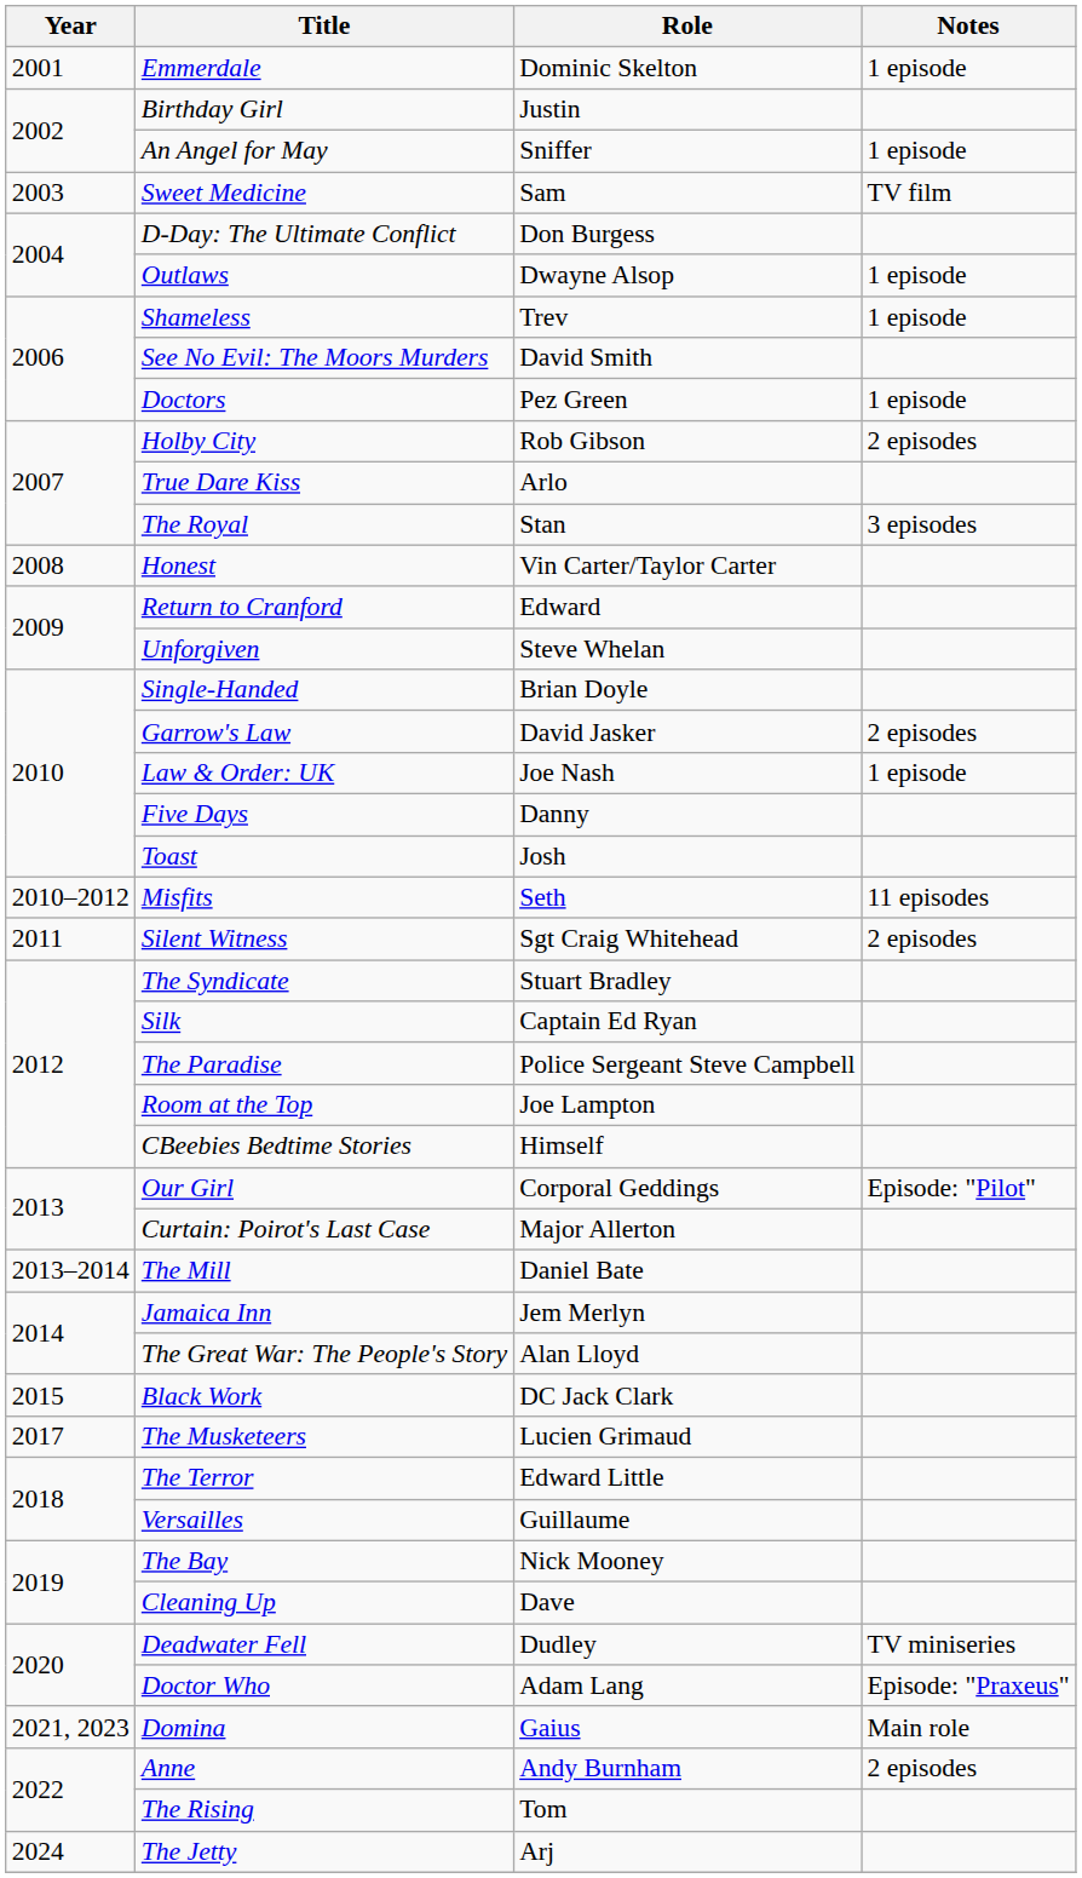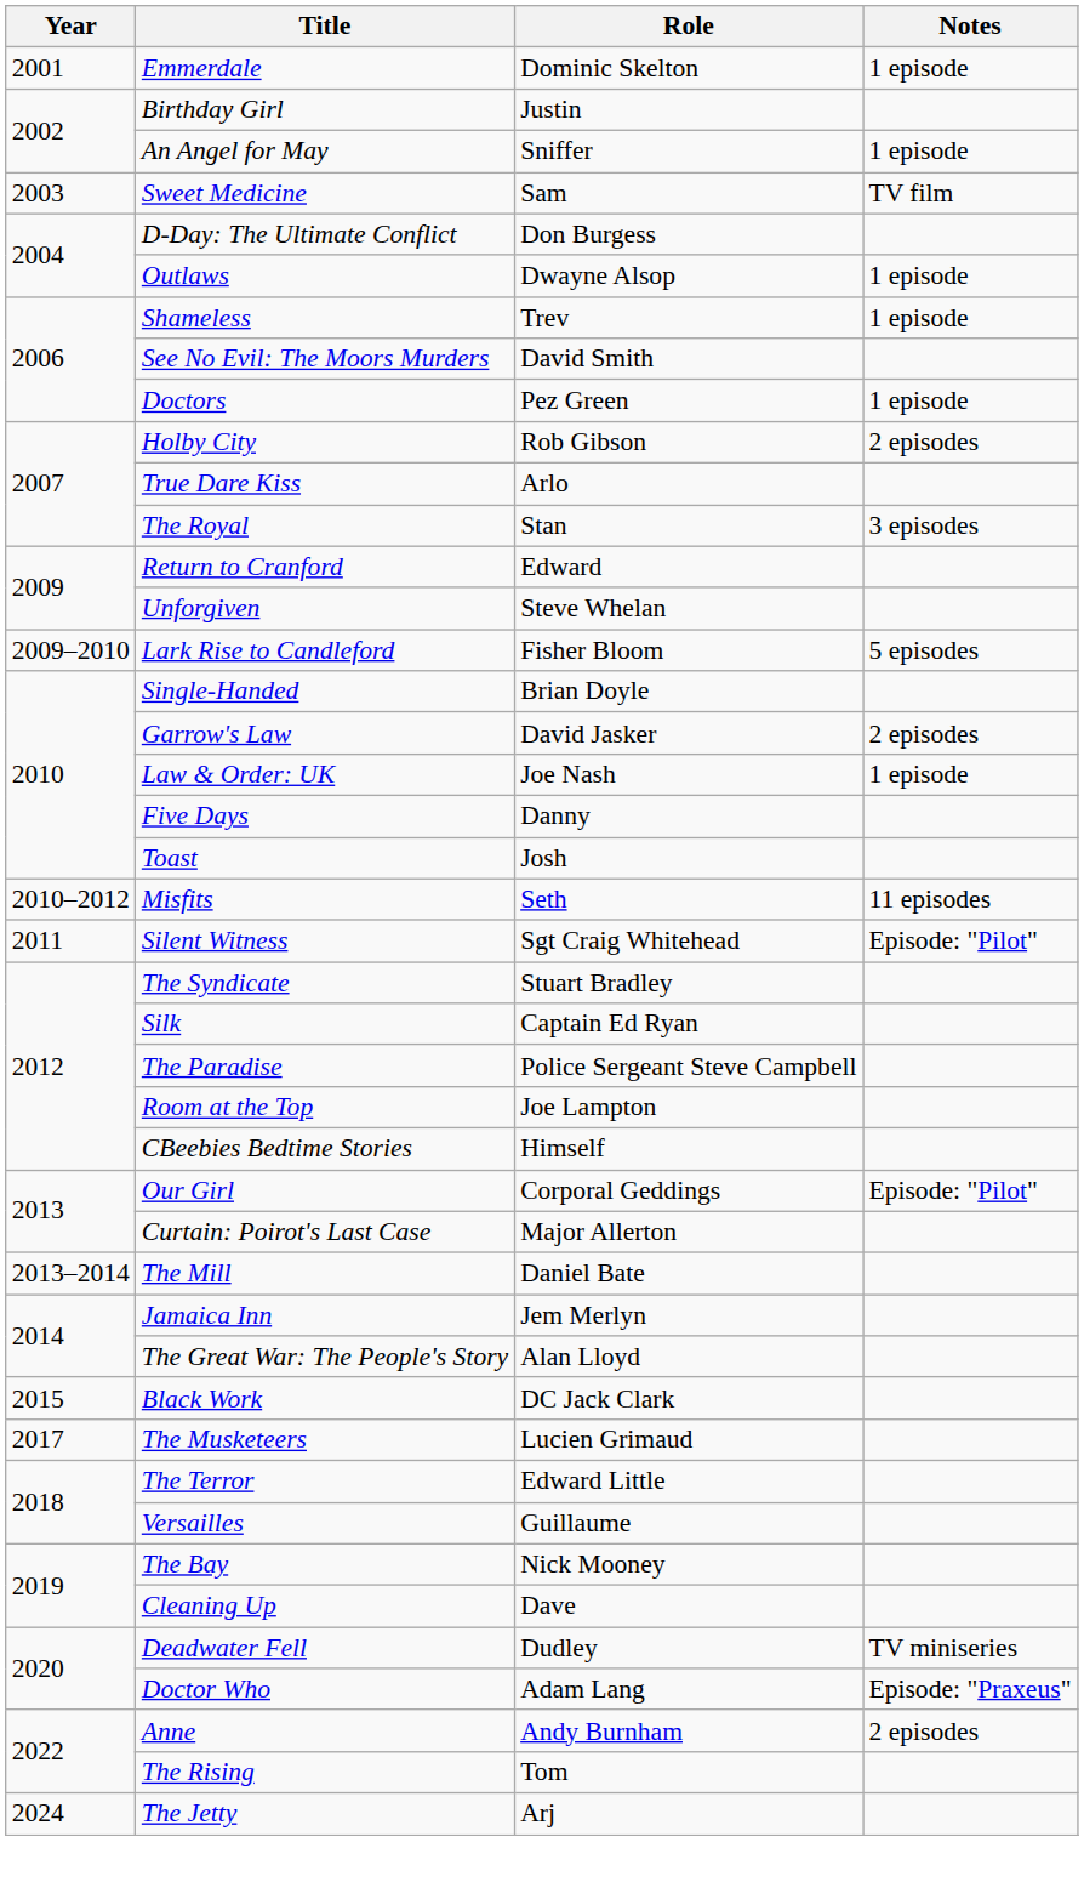 <table class="wikitable sortable">
 <tr>
 <th>Year</th>
 <th>Title</th>
 <th>Role</th>
 <th class="unsortable">Notes</th>
 </tr>
 <tr>
 <td>2001</td>
 <td><em><a href='#'>Emmerdale</a></em></td>
 <td>Dominic Skelton</td>
 <td>1 episode</td>
 </tr>
 <tr>
 <td rowspan="2">2002</td>
 <td><em>Birthday Girl</em></td>
 <td>Justin</td>
 <td></td>
 </tr>
 <tr>
 <td><em>An Angel for May</em></td>
 <td>Sniffer</td>
 <td>1 episode</td>
 </tr>
 <tr>
 <td>2003</td>
 <td><em><a href='#'>Sweet Medicine</a></em></td>
 <td>Sam</td>
 <td>TV film</td>
 </tr>
 <tr>
 <td rowspan="2">2004</td>
 <td><em>D-Day: The Ultimate Conflict</em></td>
 <td>Don Burgess </td>
 <td></td>
 </tr>
 <tr>
 <td><em><a href='#'>Outlaws</a></em></td>
 <td>Dwayne Alsop</td>
 <td>1 episode</td>
 </tr>
 <tr>
 <td rowspan="3">2006</td>
 <td><em><a href='#'>Shameless</a></em></td>
 <td>Trev</td>
 <td>1 episode</td>
 </tr>
 <tr>
 <td><em><a href='#'>See No Evil: The Moors Murders</a></em></td>
 <td>David Smith</td>
 <td></td>
 </tr>
 <tr>
 <td><em><a href='#'>Doctors</a></em></td>
 <td>Pez Green</td>
 <td>1 episode</td>
 </tr>
 <tr>
 <td rowspan="3">2007</td>
 <td><em><a href='#'>Holby City</a></em></td>
 <td>Rob Gibson</td>
 <td>2 episodes</td>
 </tr>
 <tr>
 <td><em><a href='#'>True Dare Kiss</a></em></td>
 <td>Arlo</td>
 <td></td>
 </tr>
 <tr>
 <td><em><a href='#'>The Royal</a></em></td>
 <td>Stan</td>
 <td>3 episodes</td>
 </tr>
 <tr>
-<td>2008</td>
-<td><em><a href='#'>Honest</a></em></td>
-<td>Vin Carter/Taylor Carter</td>
-<td></td>
-</tr>
-<tr>
 <td rowspan="2">2009</td>
 <td><em><a href='#'>Return to Cranford</a></em></td>
 <td>Edward</td>
 <td></td>
 </tr>
 <tr>
 <td><em><a href='#'>Unforgiven</a></em></td>
 <td>Steve Whelan</td>
 <td></td>
+</tr>
+<tr>
+<td>2009–2010</td>
+<td><em><a href='#'>Lark Rise to Candleford</a></em></td>
+<td>Fisher Bloom</td>
+<td>5 episodes</td>
 </tr>
 <tr>
 <td rowspan="5">2010</td>
 <td><em><a href='#'>Single-Handed</a></em></td>
 <td>Brian Doyle</td>
 <td></td>
 </tr>
 <tr>
 <td><em><a href='#'>Garrow's Law</a></em></td>
 <td>David Jasker</td>
 <td>2 episodes</td>
 </tr>
 <tr>
 <td><em><a href='#'>Law & Order: UK</a></em></td>
 <td>Joe Nash</td>
 <td>1 episode</td>
 </tr>
 <tr>
 <td><em><a href='#'>Five Days</a></em></td>
 <td>Danny</td>
 <td></td>
 </tr>
 <tr>
 <td><em><a href='#'>Toast</a></em></td>
 <td>Josh</td>
 <td></td>
 </tr>
 <tr>
 <td>2010–2012</td>
 <td><em><a href='#'>Misfits</a></em></td>
 <td><a href='#'>Seth</a></td>
 <td>11 episodes</td>
 </tr>
 <tr>
 <td>2011</td>
 <td><em><a href='#'>Silent Witness</a></em></td>
 <td>Sgt Craig Whitehead</td>
-<td>2 episodes</td>
+<td>Episode: "<a href='#'>Pilot</a>"</td>
 </tr>
 <tr>
 <td rowspan="5">2012</td>
 <td><em><a href='#'>The Syndicate</a></em></td>
 <td>Stuart Bradley</td>
 <td></td>
 </tr>
 <tr>
 <td><em><a href='#'>Silk</a></em></td>
 <td>Captain Ed Ryan</td>
 <td></td>
 </tr>
 <tr>
 <td><em><a href='#'>The Paradise</a></em></td>
 <td>Police Sergeant Steve Campbell</td>
 <td></td>
 </tr>
 <tr>
 <td><em><a href='#'>Room at the Top</a></em></td>
 <td>Joe Lampton</td>
 <td></td>
 </tr>
 <tr>
 <td><em>CBeebies Bedtime Stories</em></td>
 <td>Himself</td>
 <td></td>
 </tr>
 <tr>
 <td rowspan="2">2013</td>
 <td><em><a href='#'>Our Girl</a></em></td>
 <td>Corporal Geddings</td>
 <td>Episode: "<a href='#'>Pilot</a>"</td>
 </tr>
 <tr>
 <td><em>Curtain: Poirot's Last Case</em></td>
 <td>Major Allerton</td>
 <td></td>
 </tr>
 <tr>
 <td>2013–2014</td>
 <td><em><a href='#'>The Mill</a></em></td>
 <td>Daniel Bate</td>
 <td></td>
 </tr>
 <tr>
 <td rowspan="2">2014</td>
 <td><em><a href='#'>Jamaica Inn</a></em></td>
 <td>Jem Merlyn</td>
 <td></td>
 </tr>
 <tr>
 <td><em>The Great War: The People's Story</em></td>
 <td>Alan Lloyd</td>
 <td></td>
 </tr>
 <tr>
 <td>2015</td>
 <td><em><a href='#'>Black Work</a></em></td>
 <td>DC Jack Clark</td>
 <td></td>
 </tr>
 <tr>
 <td>2017</td>
 <td><em><a href='#'>The Musketeers</a></em></td>
 <td>Lucien Grimaud</td>
 <td></td>
 </tr>
 <tr>
 <td rowspan="2">2018</td>
 <td><em><a href='#'>The Terror</a></em></td>
 <td>Edward Little</td>
 <td></td>
 </tr>
 <tr>
 <td><em><a href='#'>Versailles</a></em></td>
 <td>Guillaume</td>
 <td></td>
 </tr>
 <tr>
 <td rowspan="2">2019</td>
 <td><em><a href='#'>The Bay</a></em></td>
 <td>Nick Mooney</td>
 <td></td>
 </tr>
 <tr>
 <td><em><a href='#'>Cleaning Up</a></em></td>
 <td>Dave</td>
 <td></td>
 </tr>
 <tr>
 <td rowspan="2">2020</td>
 <td><em><a href='#'>Deadwater Fell</a></em></td>
 <td>Dudley</td>
 <td>TV miniseries</td>
 </tr>
 <tr>
 <td><em><a href='#'>Doctor Who</a></em></td>
 <td>Adam Lang</td>
 <td>Episode: "<a href='#'>Praxeus</a>"</td>
 </tr>
 <tr>
-<td>2021, 2023</td>
-<td><em><a href='#'>Domina</a></em></td>
-<td><a href='#'>Gaius</a></td>
-<td>Main role</td>
-</tr>
-<tr>
 <td rowspan="2">2022</td>
 <td><em><a href='#'>Anne</a></em></td>
 <td><a href='#'>Andy Burnham</a></td>
 <td>2 episodes</td>
 </tr>
 <tr>
 <td><em><a href='#'>The Rising</a></em></td>
 <td>Tom</td>
 <td></td>
 </tr>
 <tr>
 <td rowspan="1">2024</td>
 <td><em><a href='#'>The Jetty</a></em></td>
 <td>Arj</td>
 <td></td>
 </tr>
 <tr>
 </tr>
 </table>
